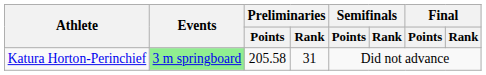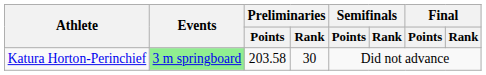 <table class=wikitable style="font-size:90%">
 <tr>
 <th rowspan="2">Athlete</th>
 <th rowspan="2">Events</th>
 <th colspan="2">Preliminaries</th>
 <th colspan="2">Semifinals</th>
 <th colspan="2">Final</th>
 </tr>
 <tr style="font-size:95%">
 <th>Points</th>
 <th>Rank</th>
 <th>Points</th>
 <th>Rank</th>
 <th>Points</th>
 <th>Rank</th>
 </tr>
 <tr align=center>
 <td align=left><a href='#'>Katura Horton-Perinchief</a></td>
 <td align=left style="background: lightgreen;"><a href='#'>3 m springboard</a></td>
-<td>205.58</td>
-<td>31</td>
+<td>203.58</td>
+<td>30</td>
 <td colspan=4>Did not advance</td>
 </tr>
 </table>
